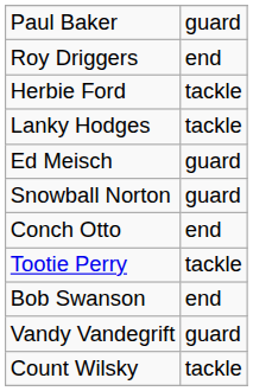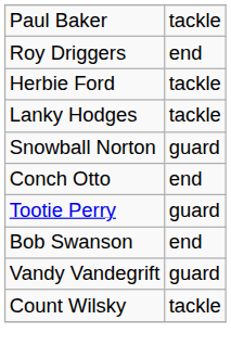 <table class="wikitable">
 <tr>
 </tr>
 <tr>
 <td>Paul Baker</td>
-<td>guard</td>
+<td>tackle</td>
 </tr>
 <tr>
 <td>Roy Driggers</td>
 <td>end</td>
 </tr>
 <tr>
 <td>Herbie Ford</td>
 <td>tackle</td>
 </tr>
 <tr>
 <td>Lanky Hodges</td>
 <td>tackle</td>
 </tr>
 <tr>
-<td>Ed Meisch</td>
-<td>guard</td>
-</tr>
-<tr>
 <td>Snowball Norton</td>
 <td>guard</td>
 </tr>
 <tr>
 <td>Conch Otto</td>
 <td>end</td>
 </tr>
 <tr>
 <td><a href='#'>Tootie Perry</a></td>
-<td>tackle</td>
+<td>guard</td>
 </tr>
 <tr>
 <td>Bob Swanson</td>
 <td>end</td>
 </tr>
 <tr>
 <td>Vandy Vandegrift</td>
 <td>guard</td>
 </tr>
 <tr>
 <td>Count Wilsky</td>
 <td>tackle</td>
 </tr>
 <tr>
 </tr>
 </table>
